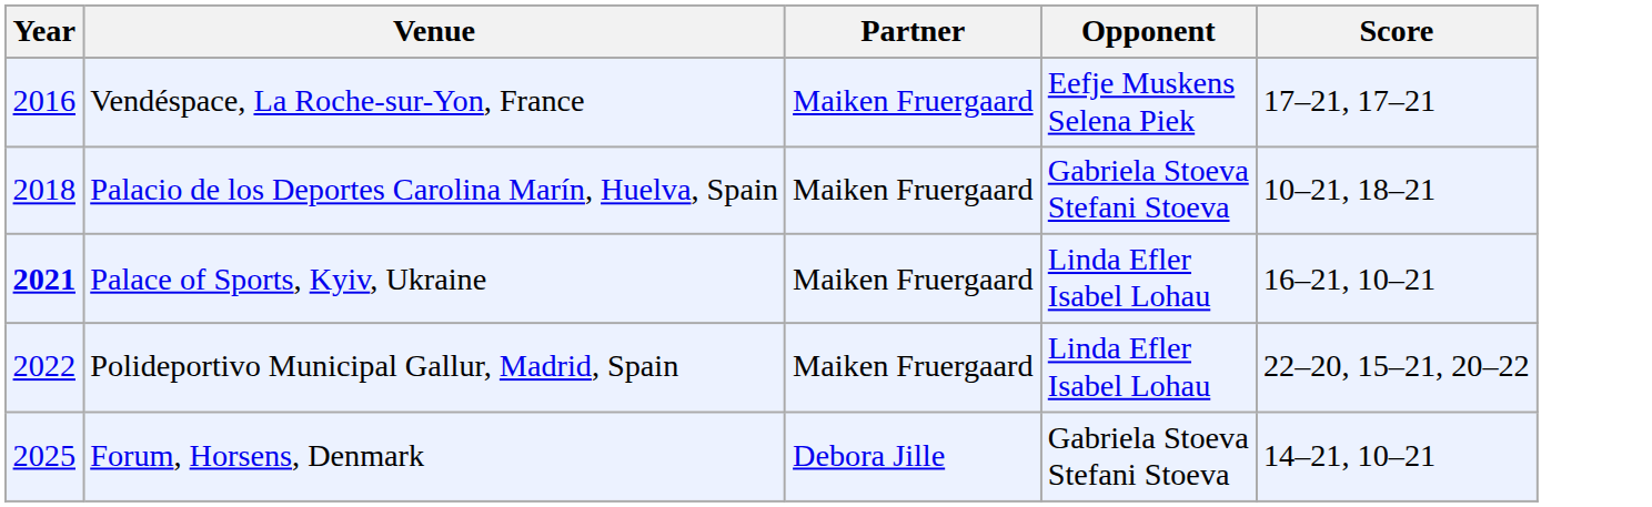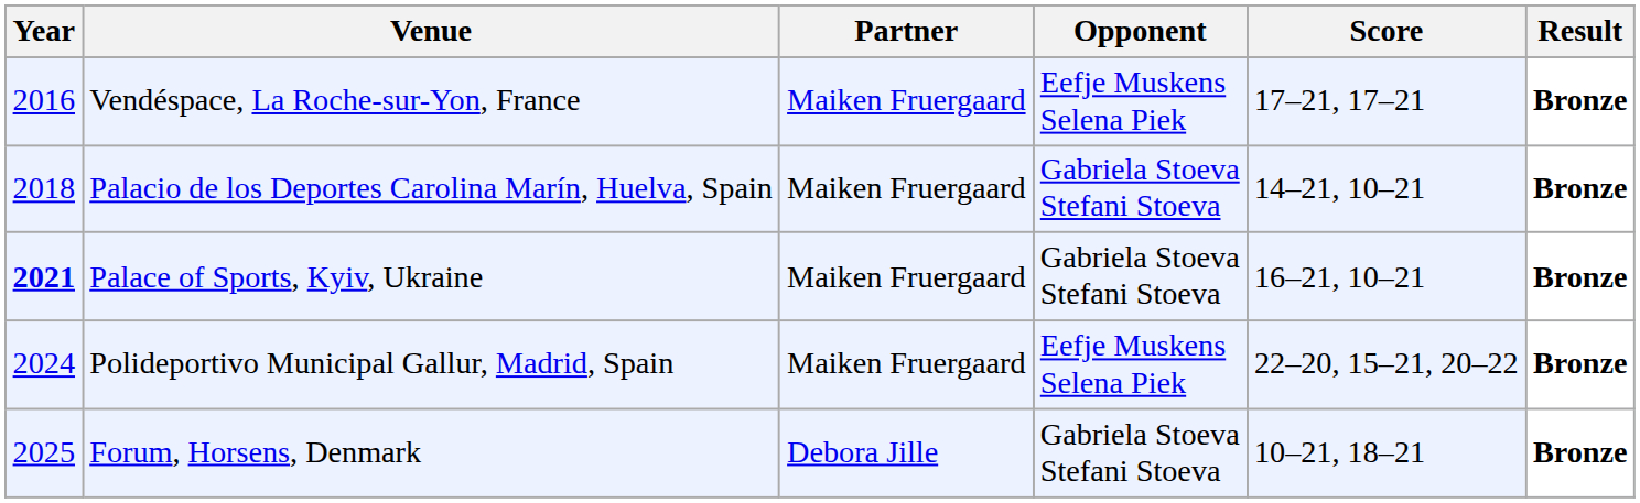 <table class="sortable wikitable" style="font-size: 90%;">
 <tr>
 <th>Year</th>
 <th>Venue</th>
 <th>Partner</th>
 <th>Opponent</th>
 <th>Score</th>
+<th>Result</th>
 </tr>
 <tr style="background:#ECF2FF">
 <td align="center"><a href='#'>2016</a></td>
 <td align="left">Vendéspace, <a href='#'>La Roche-sur-Yon</a>, France</td>
 <td align="left"> <a href='#'>Maiken Fruergaard</a></td>
 <td align="left"> <a href='#'>Eefje Muskens</a><br> <a href='#'>Selena Piek</a></td>
 <td align="left">17–21, 17–21</td>
+<td style="text-align:left; background:white"> <strong>Bronze</strong></td>
 </tr>
 <tr style="background:#ECF2FF">
 <td align="center"><a href='#'>2018</a></td>
 <td align="left"><a href='#'>Palacio de los Deportes Carolina Marín</a>, <a href='#'>Huelva</a>, Spain</td>
 <td align="left"> Maiken Fruergaard</td>
 <td align="left"> <a href='#'>Gabriela Stoeva</a><br> <a href='#'>Stefani Stoeva</a></td>
-<td align="left">10–21, 18–21</td>
+<td align="left">14–21, 10–21</td>
+<td style="text-align:left; background:white"> <strong>Bronze</strong></td>
 </tr>
 <tr style="background:#ECF2FF">
 <td align="center"><strong><a href='#'>2021</a></strong></td>
 <td align="left"><a href='#'>Palace of Sports</a>, <a href='#'>Kyiv</a>, Ukraine</td>
 <td align="left"> Maiken Fruergaard</td>
-<td align="left"> <a href='#'>Linda Efler</a><br> <a href='#'>Isabel Lohau</a></td>
+<td align="left"> Gabriela Stoeva<br> Stefani Stoeva</td>
 <td align="left">16–21, 10–21</td>
+<td style="text-align:left; background:white"> <strong>Bronze</strong></td>
 </tr>
 <tr style="background:#ECF2FF">
-<td align="center"><a href='#'>2022</a></td>
+<td align="center"><a href='#'>2024</a></td>
 <td align="left">Polideportivo Municipal Gallur, <a href='#'>Madrid</a>, Spain</td>
 <td align="left"> Maiken Fruergaard</td>
-<td align="left"> <a href='#'>Linda Efler</a><br> <a href='#'>Isabel Lohau</a></td>
+<td align="left"> <a href='#'>Eefje Muskens</a><br> <a href='#'>Selena Piek</a></td>
 <td align="left">22–20, 15–21, 20–22</td>
+<td style="text-align:left; background:white"> <strong>Bronze</strong></td>
 </tr>
 <tr style="background:#ECF2FF">
 <td align="center"><a href='#'>2025</a></td>
 <td align="left"><a href='#'>Forum</a>, <a href='#'>Horsens</a>, Denmark</td>
 <td align="left"> <a href='#'>Debora Jille</a></td>
 <td align="left"> Gabriela Stoeva<br> Stefani Stoeva</td>
-<td align="left">14–21, 10–21</td>
+<td align="left">10–21, 18–21</td>
+<td style="text-align:left; background:white"> <strong>Bronze</strong></td>
 </tr>
 </table>
